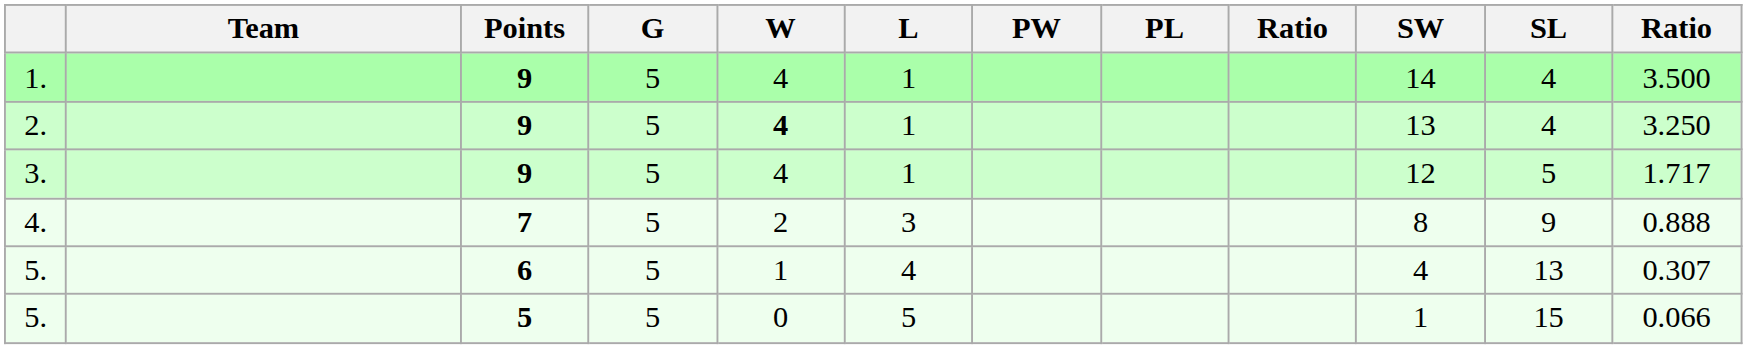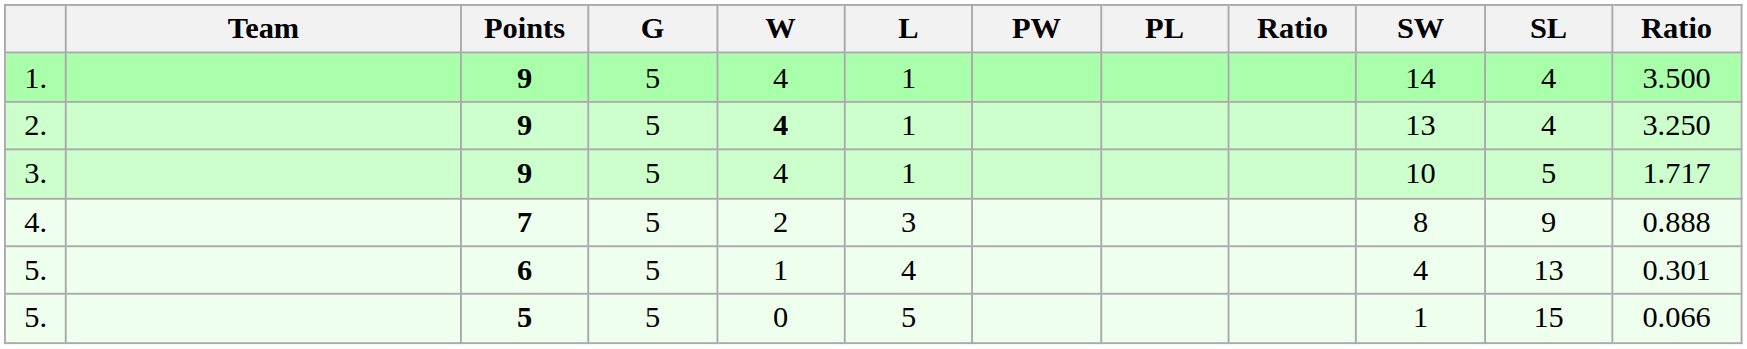 <table class=wikitable style="text-align:center">
 <tr style="background: #DCDCDC">
 <th width="25"></th>
 <th width="200">Team</th>
 <th width="60">Points</th>
 <th width="60">G</th>
 <th width="60">W</th>
 <th width="60">L</th>
 <th width="60">PW</th>
 <th width="60">PL</th>
 <th width="60">Ratio</th>
 <th width="60">SW</th>
 <th width="60">SL</th>
 <th width="60">Ratio</th>
 </tr>
 <tr style="background: #AAFFAA">
 <td>1.</td>
 <td align=left></td>
 <td><strong>9</strong></td>
 <td>5</td>
 <td>4</td>
 <td>1</td>
 <td></td>
 <td></td>
 <td></td>
 <td>14</td>
 <td>4</td>
 <td>3.500</td>
 </tr>
 <tr style="background: #CCFFCC">
 <td>2.</td>
 <td align=left></td>
 <td><strong>9</strong></td>
 <td>5</td>
 <td><strong>4</strong></td>
 <td>1</td>
 <td></td>
 <td></td>
 <td></td>
 <td>13</td>
 <td>4</td>
 <td>3.250</td>
 </tr>
 <tr style="background: #CCFFCC">
 <td>3.</td>
 <td align=left></td>
 <td><strong>9</strong></td>
 <td>5</td>
 <td>4</td>
 <td>1</td>
 <td></td>
 <td></td>
 <td></td>
-<td>12</td>
+<td>10</td>
 <td>5</td>
 <td>1.717</td>
 </tr>
 <tr style="background: #EEFFEE">
 <td>4.</td>
 <td align=left></td>
 <td><strong>7</strong></td>
 <td>5</td>
 <td>2</td>
 <td>3</td>
 <td></td>
 <td></td>
 <td></td>
 <td>8</td>
 <td>9</td>
 <td>0.888</td>
 </tr>
 <tr style="background: #EEFFEE">
 <td>5.</td>
 <td align=left></td>
 <td><strong>6</strong></td>
 <td>5</td>
 <td>1</td>
 <td>4</td>
 <td></td>
 <td></td>
 <td></td>
 <td>4</td>
 <td>13</td>
-<td>0.307</td>
+<td>0.301</td>
 </tr>
 <tr style="background: #EEFFEE">
 <td>5.</td>
 <td align=left></td>
 <td><strong>5</strong></td>
 <td>5</td>
 <td>0</td>
 <td>5</td>
 <td></td>
 <td></td>
 <td></td>
 <td>1</td>
 <td>15</td>
 <td>0.066</td>
 </tr>
 </table>
